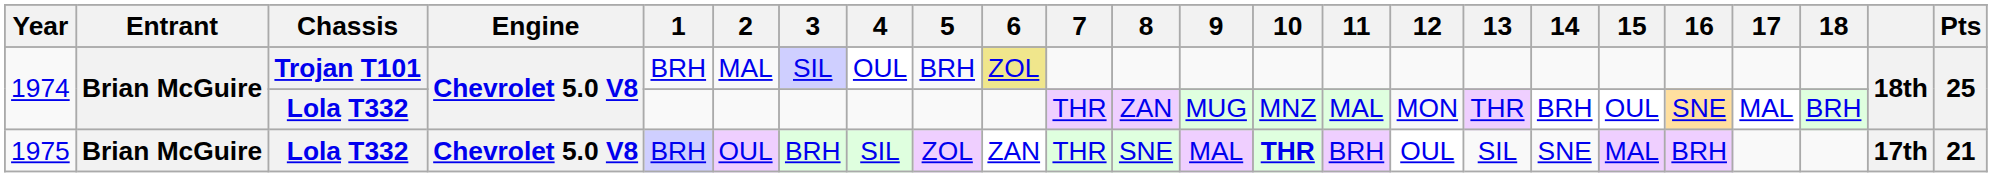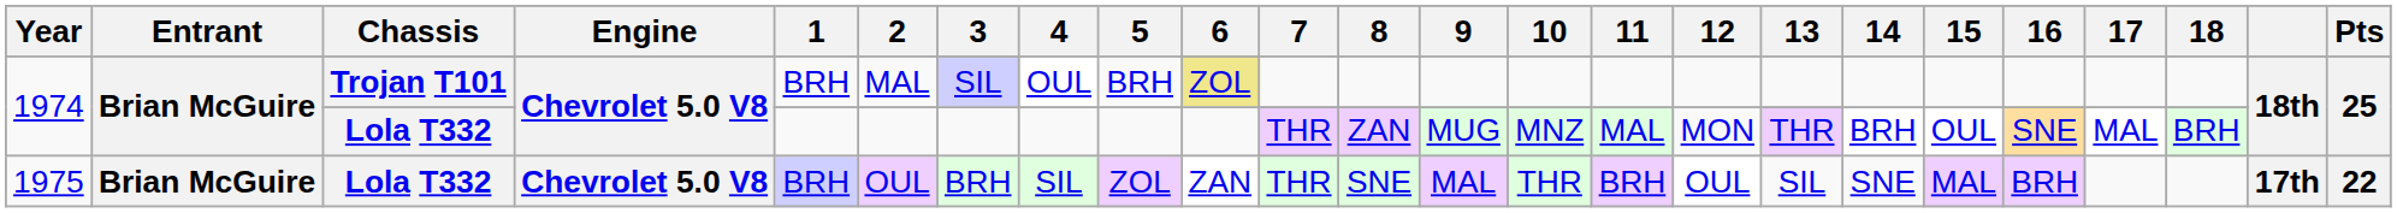 <table class="wikitable" style="text-align:center; font-size:90%">
 <tr>
 <th>Year</th>
 <th>Entrant</th>
 <th>Chassis</th>
 <th>Engine</th>
 <th>1</th>
 <th>2</th>
 <th>3</th>
 <th>4</th>
 <th>5</th>
 <th>6</th>
 <th>7</th>
 <th>8</th>
 <th>9</th>
 <th>10</th>
 <th>11</th>
 <th>12</th>
 <th>13</th>
 <th>14</th>
 <th>15</th>
 <th>16</th>
 <th>17</th>
 <th>18</th>
 <th></th>
 <th>Pts</th>
 </tr>
 <tr>
 <td rowspan=2><a href='#'>1974</a></td>
 <th rowspan=2>Brian McGuire</th>
 <th><a href='#'>Trojan</a> <a href='#'>T101</a></th>
 <th rowspan=2><a href='#'>Chevrolet</a> 5.0 <a href='#'>V8</a></th>
 <td><a href='#'>BRH</a></td>
 <td><a href='#'>MAL</a></td>
 <td style="background:#CFCFFF;"><a href='#'>SIL</a><br></td>
 <td style="background:#FFFFFF;"><a href='#'>OUL</a><br></td>
 <td><a href='#'>BRH</a></td>
 <td style="background: khaki;"><a href='#'>ZOL</a></td>
 <td></td>
 <td></td>
 <td></td>
 <td></td>
 <td></td>
 <td></td>
 <td></td>
 <td></td>
 <td></td>
 <td></td>
 <td></td>
 <td></td>
 <th rowspan=2>18th</th>
 <th rowspan=2>25</th>
 </tr>
 <tr>
 <th><a href='#'>Lola</a> <a href='#'>T332</a></th>
 <td></td>
 <td></td>
 <td></td>
 <td></td>
 <td></td>
 <td></td>
 <td style="background:#EFCFFF;"><a href='#'>THR</a><br></td>
 <td style="background:#EFCFFF;"><a href='#'>ZAN</a><br></td>
 <td style="background:#DFFFDF;"><a href='#'>MUG</a><br></td>
 <td style="background:#DFFFDF;"><a href='#'>MNZ</a><br></td>
 <td style="background:#DFFFDF;"><a href='#'>MAL</a><br></td>
 <td><a href='#'>MON</a></td>
 <td style="background:#EFCFFF;"><a href='#'>THR</a><br></td>
 <td style="background:#FFFFFF;"><a href='#'>BRH</a><br></td>
 <td style="background:#FFFFFF;"><a href='#'>OUL</a><br></td>
 <td style="background:#FFDF9F;"><a href='#'>SNE</a><br></td>
 <td style="background:#FFFFFF;"><a href='#'>MAL</a><br></td>
 <td style="background:#DFFFDF;"><a href='#'>BRH</a><br></td>
 </tr>
 <tr>
 <td><a href='#'>1975</a></td>
 <th>Brian McGuire</th>
 <th><a href='#'>Lola</a> <a href='#'>T332</a></th>
 <th><a href='#'>Chevrolet</a> 5.0 <a href='#'>V8</a></th>
 <td style="background:#CFCFFF;"><a href='#'>BRH</a><br></td>
 <td style="background:#EFCFFF;"><a href='#'>OUL</a><br></td>
 <td style="background:#DFFFDF;"><a href='#'>BRH</a><br></td>
 <td style="background:#DFFFDF;"><a href='#'>SIL</a><br></td>
 <td style="background:#EFCFFF;"><a href='#'>ZOL</a><br></td>
 <td style="background:#FFFFFF;"><a href='#'>ZAN</a><br></td>
 <td style="background:#DFFFDF;"><a href='#'>THR</a><br></td>
 <td style="background:#DFFFDF;"><a href='#'>SNE</a><br></td>
 <td style="background:#EFCFFF;"><a href='#'>MAL</a><br></td>
-<td style="background:#DFFFDF;"><strong><a href='#'>THR</a><br></strong></td>
+<td style="background:#DFFFDF;"><a href='#'>THR</a><br></td>
 <td style="background:#EFCFFF;"><a href='#'>BRH</a><br></td>
 <td style="background:#FFFFFF;"><a href='#'>OUL</a><br></td>
 <td><a href='#'>SIL</a></td>
 <td><a href='#'>SNE</a></td>
 <td style="background:#EFCFFF;"><a href='#'>MAL</a><br></td>
 <td style="background:#EFCFFF;"><a href='#'>BRH</a><br></td>
 <td></td>
 <td></td>
 <th>17th</th>
-<th>21</th>
+<th>22</th>
 </tr>
 </table>
